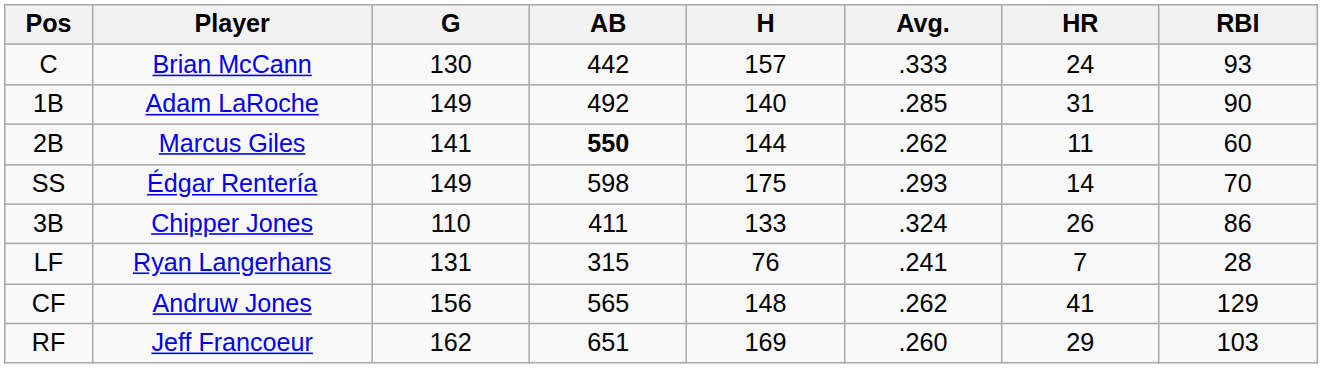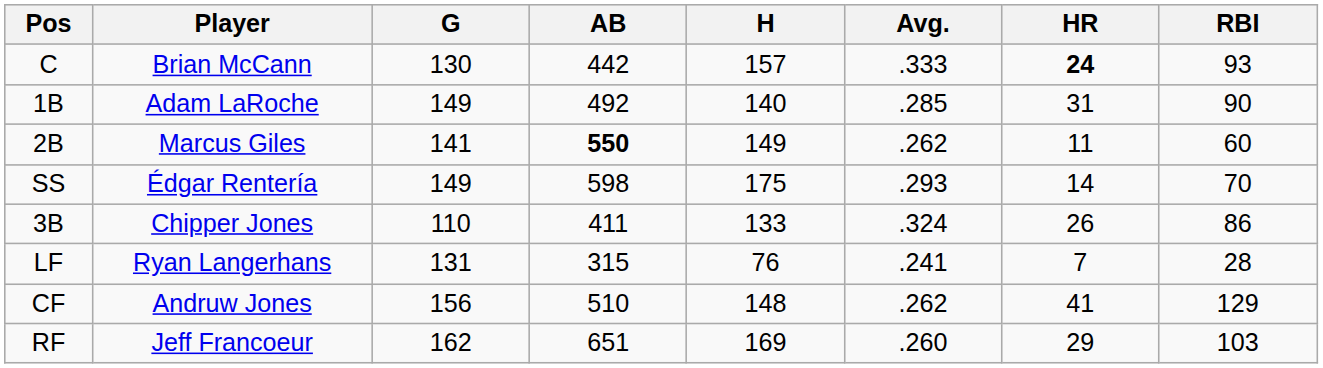 <table class="wikitable sortable">
 <tr>
 <th bgcolor="#DDDDFF" width="5%">Pos</th>
 <th bgcolor="#DDDDFF" width="16%">Player</th>
 <th bgcolor="#DDDDFF" width="9%">G</th>
 <th bgcolor="#DDDDFF" width="9%">AB</th>
 <th bgcolor="#DDDDFF" width="9%">H</th>
 <th bgcolor="#DDDDFF" width="9%">Avg.</th>
 <th bgcolor="#DDDDFF" width="9%">HR</th>
 <th bgcolor="#DDDDFF" width="9%">RBI</th>
 </tr>
 <tr align="center">
 <td>C</td>
 <td><a href='#'>Brian McCann</a></td>
 <td>130</td>
 <td>442</td>
 <td>157</td>
 <td>.333</td>
-<td>24</td>
+<td><strong>24</strong></td>
 <td>93</td>
 </tr>
 <tr align=center>
 <td>1B</td>
 <td><a href='#'>Adam LaRoche</a></td>
 <td>149</td>
 <td>492</td>
 <td>140</td>
 <td>.285</td>
 <td>31</td>
 <td>90</td>
 </tr>
 <tr align=center>
 <td>2B</td>
 <td><a href='#'>Marcus Giles</a></td>
 <td>141</td>
 <td><strong>550</strong></td>
-<td>144</td>
+<td>149</td>
 <td>.262</td>
 <td>11</td>
 <td>60</td>
 </tr>
 <tr align=center>
 <td>SS</td>
 <td><a href='#'>Édgar Rentería</a></td>
 <td>149</td>
 <td>598</td>
 <td>175</td>
 <td>.293</td>
 <td>14</td>
 <td>70</td>
 </tr>
 <tr align=center>
 <td>3B</td>
 <td><a href='#'>Chipper Jones</a></td>
 <td>110</td>
 <td>411</td>
 <td>133</td>
 <td>.324</td>
 <td>26</td>
 <td>86</td>
 </tr>
 <tr align=center>
 <td>LF</td>
 <td><a href='#'>Ryan Langerhans</a></td>
 <td>131</td>
 <td>315</td>
 <td>76</td>
 <td>.241</td>
 <td>7</td>
 <td>28</td>
 </tr>
 <tr align=center>
 <td>CF</td>
 <td><a href='#'>Andruw Jones</a></td>
 <td>156</td>
-<td>565</td>
+<td>510</td>
 <td>148</td>
 <td>.262</td>
 <td>41</td>
 <td>129</td>
 </tr>
 <tr align=center>
 <td>RF</td>
 <td><a href='#'>Jeff Francoeur</a></td>
 <td>162</td>
 <td>651</td>
 <td>169</td>
 <td>.260</td>
 <td>29</td>
 <td>103</td>
 </tr>
 </table>
